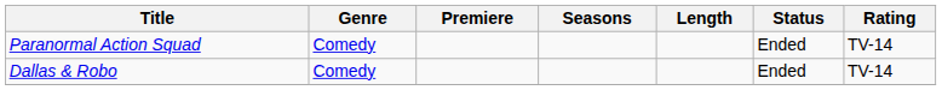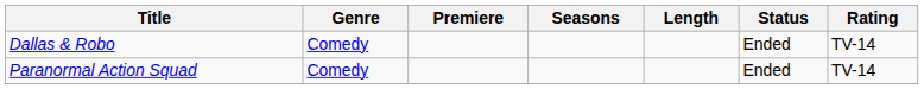 <table class="wikitable sortable" style="width:100%">
 <tr>
 <th>Title</th>
 <th>Genre</th>
 <th>Premiere</th>
 <th>Seasons</th>
 <th>Length</th>
 <th>Status</th>
 <th>Rating</th>
 </tr>
 <tr>
-<td><em><a href='#'>Paranormal Action Squad</a></em></td>
+<td><em><a href='#'>Dallas & Robo</a></em></td>
 <td><a href='#'>Comedy</a></td>
 <td></td>
 <td></td>
 <td></td>
 <td>Ended</td>
 <td>TV-14</td>
 </tr>
 <tr>
-<td><em><a href='#'>Dallas & Robo</a></em></td>
+<td><em><a href='#'>Paranormal Action Squad</a></em></td>
 <td><a href='#'>Comedy</a></td>
 <td></td>
 <td></td>
 <td></td>
 <td>Ended</td>
 <td>TV-14</td>
 </tr>
 <tr>
 </tr>
 </table>
